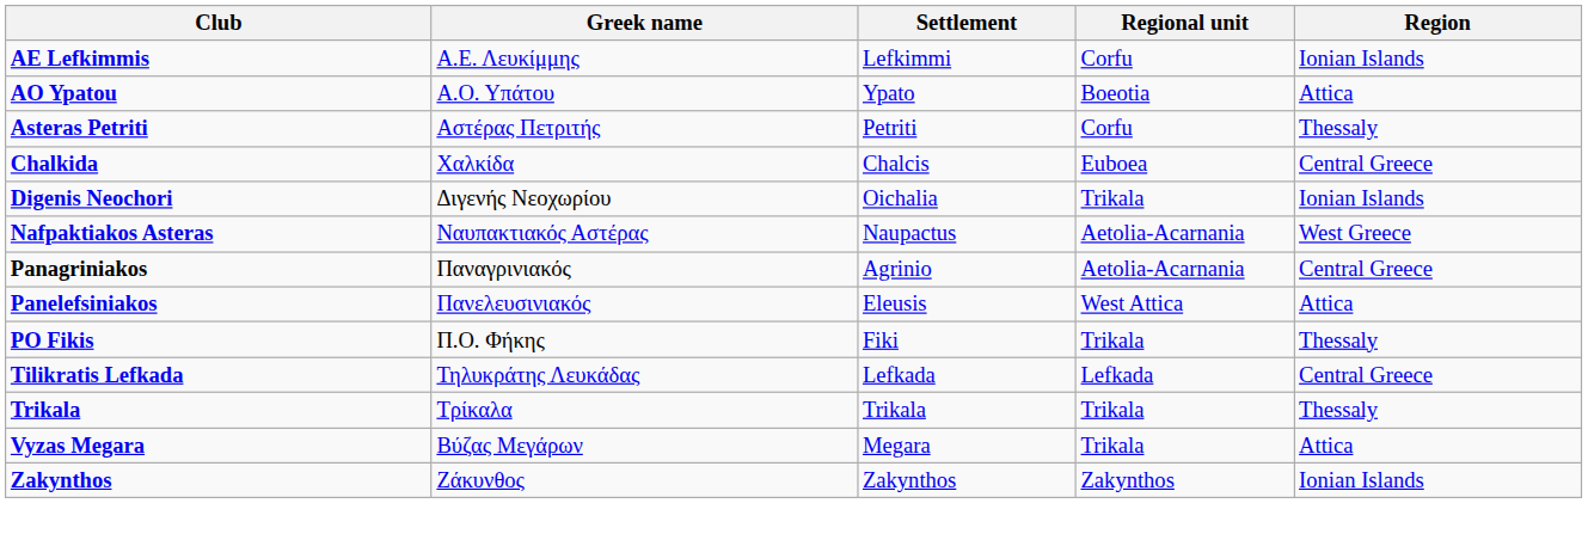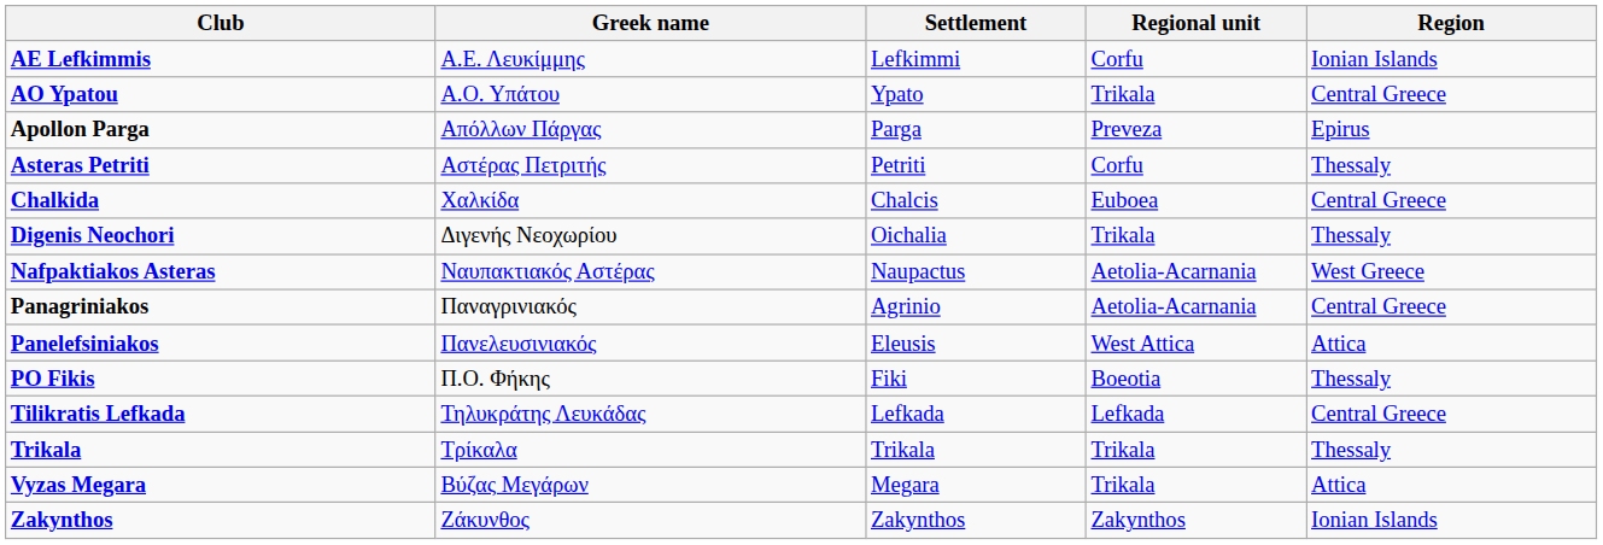 <table class="wikitable sortable">
 <tr>
 <th width="300px">Club</th>
 <th width="300px">Greek name</th>
 <th width="150px">Settlement</th>
 <th width="150px">Regional unit</th>
 <th width="200px">Region</th>
 </tr>
 <tr>
 <td><strong><a href='#'>AE Lefkimmis</a></strong></td>
 <td><a href='#'>Α.Ε. Λευκίμμης</a></td>
 <td><a href='#'>Lefkimmi</a></td>
 <td><a href='#'>Corfu</a></td>
 <td><a href='#'>Ionian Islands</a></td>
 </tr>
 <tr>
 <td><strong><a href='#'>AO Ypatou</a></strong></td>
 <td><a href='#'>Α.Ο. Υπάτου</a></td>
 <td><a href='#'>Ypato</a></td>
-<td><a href='#'>Boeotia</a></td>
-<td><a href='#'>Attica</a></td>
+<td><a href='#'>Trikala</a></td>
+<td><a href='#'>Central Greece</a></td>
+</tr>
+<tr>
+<td><strong>Apollon Parga</strong></td>
+<td><a href='#'>Απόλλων Πάργας</a></td>
+<td><a href='#'>Parga</a></td>
+<td><a href='#'>Preveza</a></td>
+<td><a href='#'>Epirus</a></td>
 </tr>
 <tr>
 <td><strong><a href='#'>Asteras Petriti</a></strong></td>
 <td><a href='#'>Αστέρας Πετριτής</a></td>
 <td><a href='#'>Petriti</a></td>
 <td><a href='#'>Corfu</a></td>
 <td><a href='#'>Thessaly</a></td>
 </tr>
 <tr>
 <td><strong><a href='#'>Chalkida</a></strong></td>
 <td><a href='#'>Χαλκίδα</a></td>
 <td><a href='#'>Chalcis</a></td>
 <td><a href='#'>Euboea</a></td>
 <td><a href='#'>Central Greece</a></td>
 </tr>
 <tr>
 <td><strong><a href='#'>Digenis Neochori</a></strong></td>
 <td>Διγενής Νεοχωρίου</td>
 <td><a href='#'>Oichalia</a></td>
 <td><a href='#'>Trikala</a></td>
-<td><a href='#'>Ionian Islands</a></td>
+<td><a href='#'>Thessaly</a></td>
 </tr>
 <tr>
 <td><strong><a href='#'>Nafpaktiakos Asteras</a></strong></td>
 <td><a href='#'>Ναυπακτιακός Αστέρας</a></td>
 <td><a href='#'>Naupactus</a></td>
 <td><a href='#'>Aetolia-Acarnania</a></td>
 <td><a href='#'>West Greece</a></td>
 </tr>
 <tr>
 <td><strong>Panagriniakos</strong></td>
 <td>Παναγρινιακός</td>
 <td><a href='#'>Agrinio</a></td>
 <td><a href='#'>Aetolia-Acarnania</a></td>
 <td><a href='#'>Central Greece</a></td>
 </tr>
 <tr>
 <td><strong><a href='#'>Panelefsiniakos</a></strong></td>
 <td><a href='#'>Πανελευσινιακός</a></td>
 <td><a href='#'>Eleusis</a></td>
 <td><a href='#'>West Attica</a></td>
 <td><a href='#'>Attica</a></td>
 </tr>
 <tr>
 <td><strong><a href='#'>PO Fikis</a></strong></td>
 <td>Π.Ο. Φήκης</td>
 <td><a href='#'>Fiki</a></td>
-<td><a href='#'>Trikala</a></td>
+<td><a href='#'>Boeotia</a></td>
 <td><a href='#'>Thessaly</a></td>
 </tr>
 <tr>
 <td><strong><a href='#'>Tilikratis Lefkada</a></strong></td>
 <td><a href='#'>Τηλυκράτης Λευκάδας</a></td>
 <td><a href='#'>Lefkada</a></td>
 <td><a href='#'>Lefkada</a></td>
 <td><a href='#'>Central Greece</a></td>
 </tr>
 <tr>
 <td><strong><a href='#'>Trikala</a></strong></td>
 <td><a href='#'>Τρίκαλα</a></td>
 <td><a href='#'>Trikala</a></td>
 <td><a href='#'>Trikala</a></td>
 <td><a href='#'>Thessaly</a></td>
 </tr>
 <tr>
 <td><strong><a href='#'>Vyzas Megara</a></strong></td>
 <td><a href='#'>Βύζας Μεγάρων</a></td>
 <td><a href='#'>Megara</a></td>
 <td><a href='#'>Trikala</a></td>
 <td><a href='#'>Attica</a></td>
 </tr>
 <tr>
 <td><strong><a href='#'>Zakynthos</a></strong></td>
 <td><a href='#'>Ζάκυνθος</a></td>
 <td><a href='#'>Zakynthos</a></td>
 <td><a href='#'>Zakynthos</a></td>
 <td><a href='#'>Ionian Islands</a></td>
 </tr>
 </table>
